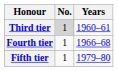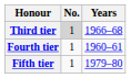 <table class="wikitable plainrowheaders">
 <tr>
 <th scope=col>Honour</th>
 <th scope=col>No.</th>
 <th scope=col>Years</th>
 </tr>
 <tr>
 <th scope=row><a href='#'>Third tier</a></th>
 <td align=center style="background: lightgrey;">1</td>
-<td><a href='#'>1960–61</a></td>
+<td><a href='#'>1966–68</a></td>
 </tr>
 <tr>
 <th scope=row><a href='#'>Fourth tier</a></th>
 <td align=center>1</td>
-<td><a href='#'>1966–68</a></td>
+<td><a href='#'>1960–61</a></td>
 </tr>
 <tr>
 <th scope=row><a href='#'>Fifth tier</a></th>
 <td align=center>1</td>
 <td><a href='#'>1979–80</a></td>
 </tr>
 </table>
